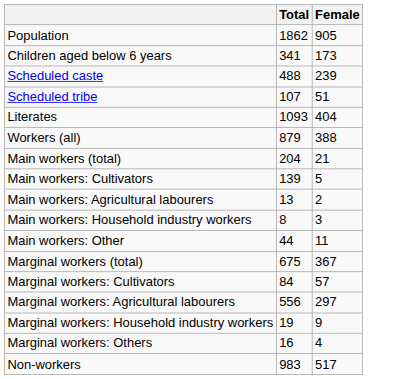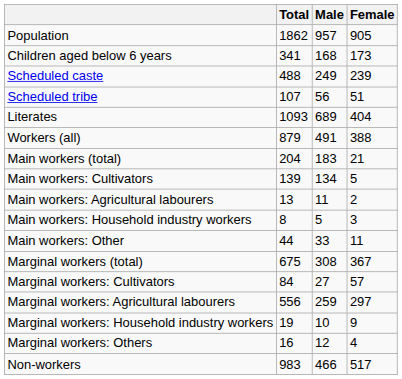 <table class="wikitable sortable">
 <tr>
 <th></th>
 <th>Total</th>
+<th>Male</th>
 <th>Female</th>
 </tr>
 <tr>
 <td>Population</td>
 <td>1862</td>
+<td>957</td>
 <td>905</td>
 </tr>
 <tr>
 <td>Children aged below 6 years</td>
 <td>341</td>
+<td>168</td>
 <td>173</td>
 </tr>
 <tr>
 <td><a href='#'>Scheduled caste</a></td>
 <td>488</td>
+<td>249</td>
 <td>239</td>
 </tr>
 <tr>
 <td><a href='#'>Scheduled tribe</a></td>
 <td>107</td>
+<td>56</td>
 <td>51</td>
 </tr>
 <tr>
 <td>Literates</td>
 <td>1093</td>
+<td>689</td>
 <td>404</td>
 </tr>
 <tr>
 <td>Workers (all)</td>
 <td>879</td>
+<td>491</td>
 <td>388</td>
 </tr>
 <tr>
 <td>Main workers (total)</td>
 <td>204</td>
+<td>183</td>
 <td>21</td>
 </tr>
 <tr>
 <td>Main workers: Cultivators</td>
 <td>139</td>
+<td>134</td>
 <td>5</td>
 </tr>
 <tr>
 <td>Main workers: Agricultural labourers</td>
 <td>13</td>
+<td>11</td>
 <td>2</td>
 </tr>
 <tr>
 <td>Main workers: Household industry workers</td>
 <td>8</td>
+<td>5</td>
 <td>3</td>
 </tr>
 <tr>
 <td>Main workers: Other</td>
 <td>44</td>
+<td>33</td>
 <td>11</td>
 </tr>
 <tr>
 <td>Marginal workers (total)</td>
 <td>675</td>
+<td>308</td>
 <td>367</td>
 </tr>
 <tr>
 <td>Marginal workers: Cultivators</td>
 <td>84</td>
+<td>27</td>
 <td>57</td>
 </tr>
 <tr>
 <td>Marginal workers: Agricultural labourers</td>
 <td>556</td>
+<td>259</td>
 <td>297</td>
 </tr>
 <tr>
 <td>Marginal workers: Household industry workers</td>
 <td>19</td>
+<td>10</td>
 <td>9</td>
 </tr>
 <tr>
 <td>Marginal workers: Others</td>
 <td>16</td>
+<td>12</td>
 <td>4</td>
 </tr>
 <tr>
 <td>Non-workers</td>
 <td>983</td>
+<td>466</td>
 <td>517</td>
 </tr>
 </table>
